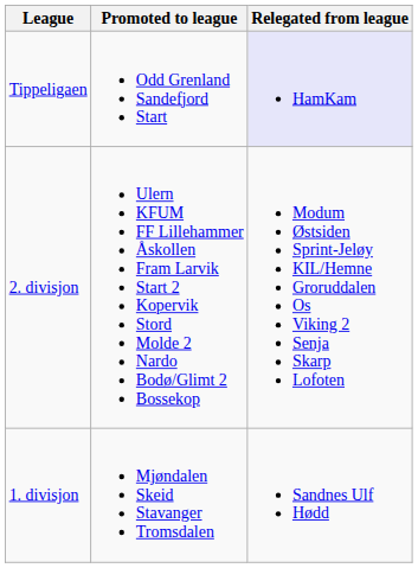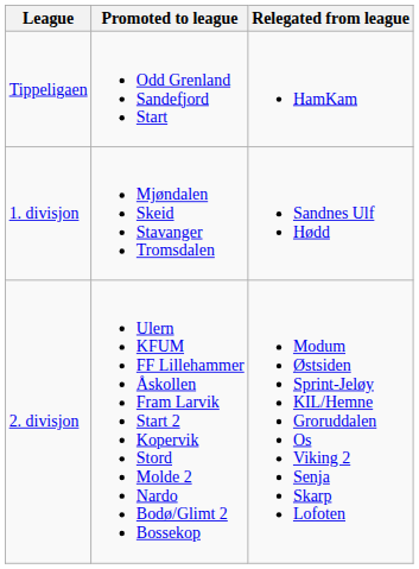 <table class="wikitable">
 <tr>
 <th>League</th>
 <th>Promoted to league</th>
 <th>Relegated from league</th>
 </tr>
 <tr>
 <td><a href='#'>Tippeligaen</a></td>
 <td><br><ul><li><a href='#'>Odd Grenland</a></li><li><a href='#'>Sandefjord</a></li><li><a href='#'>Start</a></li></ul></td>
-<td style="background: lavender;"><br><ul><li><a href='#'>HamKam</a></li></ul></td>
+<td><br><ul><li><a href='#'>HamKam</a></li></ul></td>
+</tr>
+<tr>
+<td><a href='#'>1. divisjon</a></td>
+<td><br><ul><li><a href='#'>Mjøndalen</a></li><li><a href='#'>Skeid</a></li><li><a href='#'>Stavanger</a></li><li><a href='#'>Tromsdalen</a></li></ul></td>
+<td><br><ul><li><a href='#'>Sandnes Ulf</a></li><li><a href='#'>Hødd</a></li></ul></td>
 </tr>
 <tr>
 <td><a href='#'>2. divisjon</a></td>
 <td><br><ul><li><a href='#'>Ulern</a></li><li><a href='#'>KFUM</a></li><li><a href='#'>FF Lillehammer</a></li><li><a href='#'>Åskollen</a></li><li><a href='#'>Fram Larvik</a></li><li><a href='#'>Start 2</a></li><li><a href='#'>Kopervik</a></li><li><a href='#'>Stord</a></li><li><a href='#'>Molde 2</a></li><li><a href='#'>Nardo</a></li><li><a href='#'>Bodø/Glimt 2</a></li><li><a href='#'>Bossekop</a></li></ul></td>
 <td><br><ul><li><a href='#'>Modum</a></li><li><a href='#'>Østsiden</a></li><li><a href='#'>Sprint-Jeløy</a></li><li><a href='#'>KIL/Hemne</a></li><li><a href='#'>Groruddalen</a></li><li><a href='#'>Os</a></li><li><a href='#'>Viking 2</a></li><li><a href='#'>Senja</a></li><li><a href='#'>Skarp</a></li><li><a href='#'>Lofoten</a></li></ul></td>
 </tr>
-<tr>
-<td><a href='#'>1. divisjon</a></td>
-<td><br><ul><li><a href='#'>Mjøndalen</a></li><li><a href='#'>Skeid</a></li><li><a href='#'>Stavanger</a></li><li><a href='#'>Tromsdalen</a></li></ul></td>
-<td><br><ul><li><a href='#'>Sandnes Ulf</a></li><li><a href='#'>Hødd</a></li></ul></td>
-</tr>
 </table>
